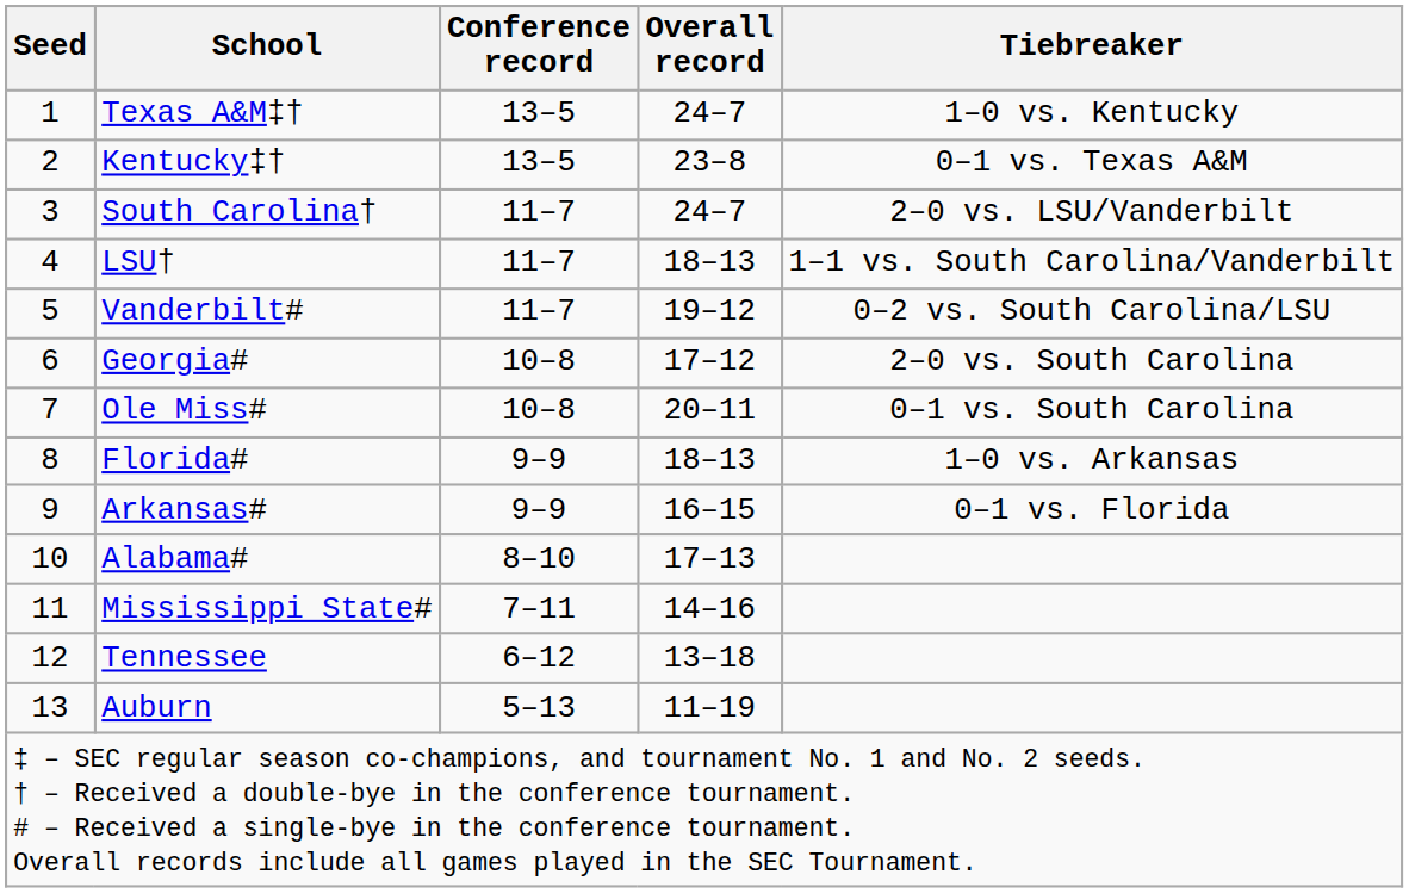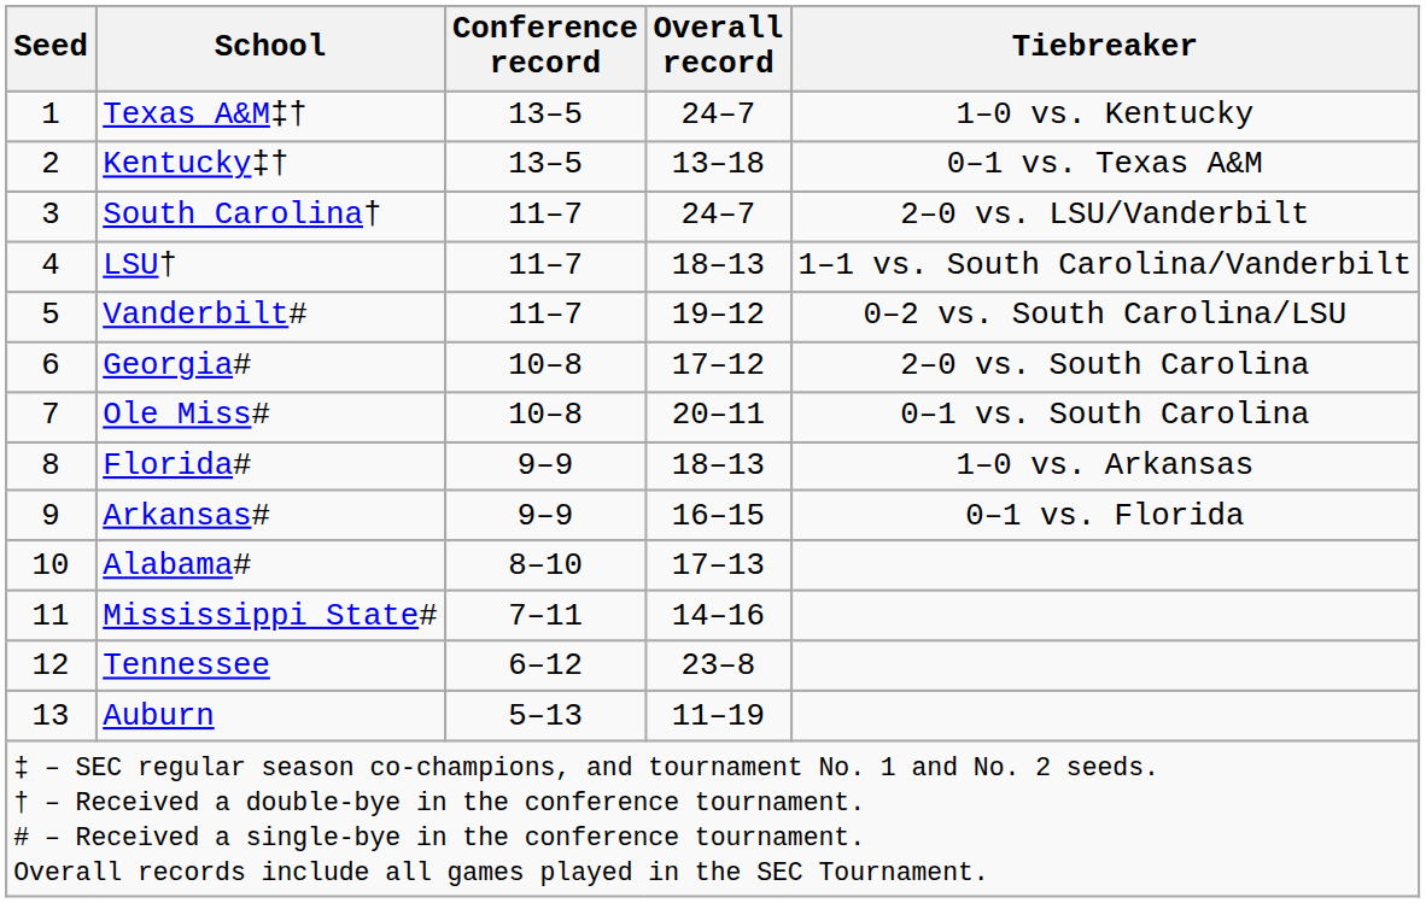 <table class="wikitable" style="white-space:nowrap; font-size:95%; text-align:center">
 <tr>
 <th>Seed</th>
 <th>School</th>
 <th>Conference<br>record</th>
 <th>Overall<br>record</th>
 <th>Tiebreaker</th>
 </tr>
 <tr>
 <td>1</td>
 <td align=left><a href='#'>Texas A&M</a>‡†</td>
 <td>13–5</td>
 <td>24–7</td>
 <td>1–0 vs. Kentucky</td>
 </tr>
 <tr>
 <td>2</td>
 <td align=left><a href='#'>Kentucky</a>‡†</td>
 <td>13–5</td>
-<td>23–8</td>
+<td>13–18</td>
 <td>0–1 vs. Texas A&M</td>
 </tr>
 <tr>
 <td>3</td>
 <td align=left><a href='#'>South Carolina</a>†</td>
 <td>11–7</td>
 <td>24–7</td>
 <td>2–0 vs. LSU/Vanderbilt</td>
 </tr>
 <tr>
 <td>4</td>
 <td align=left><a href='#'>LSU</a>†</td>
 <td>11–7</td>
 <td>18–13</td>
 <td>1–1 vs. South Carolina/Vanderbilt</td>
 </tr>
 <tr>
 <td>5</td>
 <td align=left><a href='#'>Vanderbilt</a>#</td>
 <td>11–7</td>
 <td>19–12</td>
 <td>0–2 vs. South Carolina/LSU</td>
 </tr>
 <tr>
 <td>6</td>
 <td align=left><a href='#'>Georgia</a>#</td>
 <td>10–8</td>
 <td>17–12</td>
 <td>2–0 vs. South Carolina</td>
 </tr>
 <tr>
 <td>7</td>
 <td align=left><a href='#'>Ole Miss</a>#</td>
 <td>10–8</td>
 <td>20–11</td>
 <td>0–1 vs. South Carolina</td>
 </tr>
 <tr>
 <td>8</td>
 <td align=left><a href='#'>Florida</a>#</td>
 <td>9–9</td>
 <td>18–13</td>
 <td>1–0 vs. Arkansas</td>
 </tr>
 <tr>
 <td>9</td>
 <td align=left><a href='#'>Arkansas</a>#</td>
 <td>9–9</td>
 <td>16–15</td>
 <td>0–1 vs. Florida</td>
 </tr>
 <tr>
 <td>10</td>
 <td align=left><a href='#'>Alabama</a>#</td>
 <td>8–10</td>
 <td>17–13</td>
 <td></td>
 </tr>
 <tr>
 <td>11</td>
 <td align=left><a href='#'>Mississippi State</a>#</td>
 <td>7–11</td>
 <td>14–16</td>
 <td></td>
 </tr>
 <tr>
 <td>12</td>
 <td align=left><a href='#'>Tennessee</a></td>
 <td>6–12</td>
-<td>13–18</td>
+<td>23–8</td>
 <td></td>
 </tr>
 <tr>
 <td>13</td>
 <td align=left><a href='#'>Auburn</a></td>
 <td>5–13</td>
 <td>11–19</td>
 <td></td>
 </tr>
 <tr>
 <td colspan=6 align=left><small>‡ – SEC regular season co-champions, and tournament No. 1 and No. 2 seeds.<br>† – Received a double-bye in the conference tournament.<br># – Received a single-bye in the conference tournament.<br>Overall records include all games played in the SEC Tournament.</small></td>
 </tr>
 </table>
